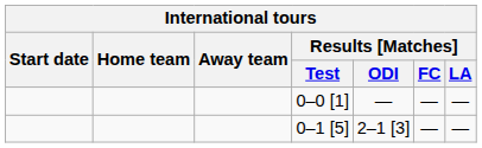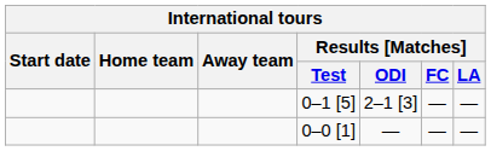 <table class="wikitable">
 <tr>
 <th colspan="7">International tours</th>
 </tr>
 <tr>
 <th rowspan="2">Start date</th>
 <th rowspan="2">Home team</th>
 <th rowspan="2">Away team</th>
 <th colspan="4">Results [Matches]</th>
 </tr>
 <tr>
 <th><a href='#'>Test</a></th>
 <th><a href='#'>ODI</a></th>
 <th><a href='#'>FC</a></th>
 <th><a href='#'>LA</a></th>
 </tr>
 <tr>
 <td><a href='#'></a></td>
 <td></td>
 <td></td>
-<td>0–0 [1]</td>
-<td ; style="text-align:center">—</td>
+<td>0–1 [5]</td>
+<td>2–1 [3]</td>
 <td ; style="text-align:center">—</td>
 <td ; style="text-align:center">—</td>
 </tr>
 <tr>
 <td><a href='#'></a></td>
 <td></td>
 <td></td>
-<td>0–1 [5]</td>
-<td>2–1 [3]</td>
+<td>0–0 [1]</td>
+<td ; style="text-align:center">—</td>
 <td ; style="text-align:center">—</td>
 <td ; style="text-align:center">—</td>
 </tr>
 </table>
